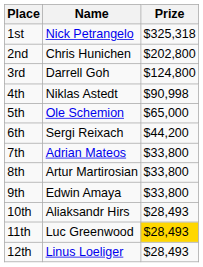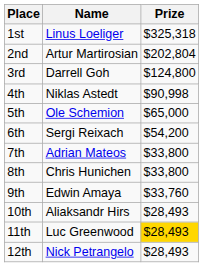 <table class="wikitable">
 <tr>
 <th>Place</th>
 <th>Name</th>
 <th>Prize</th>
 </tr>
 <tr>
 <td>1st</td>
-<td> <a href='#'>Nick Petrangelo</a></td>
+<td> <a href='#'>Linus Loeliger</a></td>
 <td>$325,318</td>
 </tr>
 <tr>
 <td>2nd</td>
-<td> Chris Hunichen</td>
-<td>$202,800</td>
+<td> Artur Martirosian</td>
+<td>$202,804</td>
 </tr>
 <tr>
 <td>3rd</td>
 <td> Darrell Goh</td>
 <td>$124,800</td>
 </tr>
 <tr>
 <td>4th</td>
 <td> Niklas Astedt</td>
 <td>$90,998</td>
 </tr>
 <tr>
 <td>5th</td>
 <td> <a href='#'>Ole Schemion</a></td>
 <td>$65,000</td>
 </tr>
 <tr>
 <td>6th</td>
 <td> Sergi Reixach</td>
-<td>$44,200</td>
+<td>$54,200</td>
 </tr>
 <tr>
 <td>7th</td>
 <td> <a href='#'>Adrian Mateos</a></td>
 <td>$33,800</td>
 </tr>
 <tr>
 <td>8th</td>
-<td> Artur Martirosian</td>
+<td> Chris Hunichen</td>
 <td>$33,800</td>
 </tr>
 <tr>
 <td>9th</td>
 <td>Edwin Amaya</td>
-<td>$33,800</td>
+<td>$33,760</td>
 </tr>
 <tr>
 <td>10th</td>
 <td> Aliaksandr Hirs</td>
 <td>$28,493</td>
 </tr>
 <tr>
 <td>11th</td>
 <td> Luc Greenwood</td>
 <td style="background: gold;">$28,493</td>
 </tr>
 <tr>
 <td>12th</td>
-<td> <a href='#'>Linus Loeliger</a></td>
+<td> <a href='#'>Nick Petrangelo</a></td>
 <td>$28,493</td>
 </tr>
 </table>
